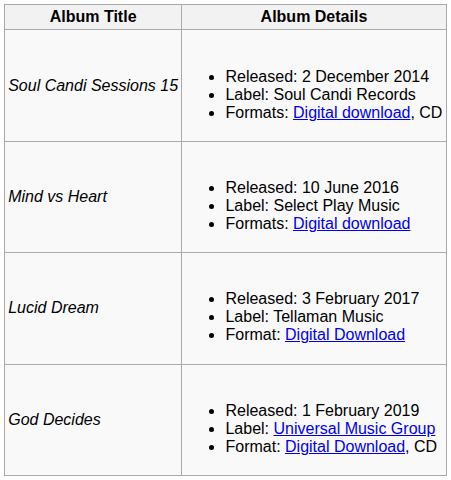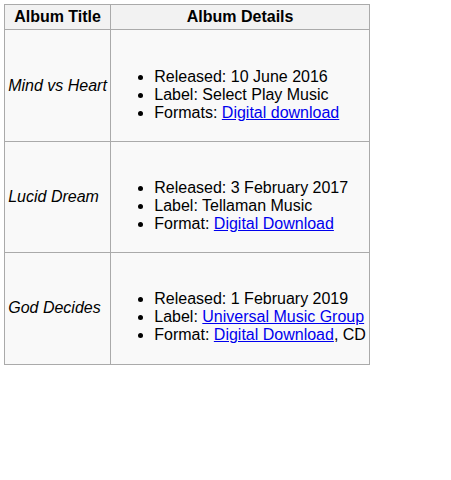 <table class="wikitable">
 <tr>
 <th>Album Title</th>
 <th>Album Details</th>
-</tr>
-<tr>
-<td><em>Soul Candi Sessions 15</em></td>
-<td><br><ul><li>Released: 2 December 2014</li><li>Label: Soul Candi Records</li><li>Formats: <a href='#'>Digital download</a>, CD</li></ul></td>
 </tr>
 <tr>
 <td><em>Mind vs Heart</em></td>
 <td><br><ul><li>Released: 10 June 2016</li><li>Label: Select Play Music</li><li>Formats: <a href='#'>Digital download</a></li></ul></td>
 </tr>
 <tr>
 <td><em>Lucid Dream</em></td>
 <td><br><ul><li>Released: 3 February 2017</li><li>Label: Tellaman Music</li><li>Format: <a href='#'>Digital Download</a></li></ul></td>
 </tr>
 <tr>
 <td><em>God Decides</em></td>
 <td><br><ul><li>Released: 1 February 2019</li><li>Label: <a href='#'>Universal Music Group</a></li><li>Format: <a href='#'>Digital Download</a>, CD</li></ul></td>
 </tr>
 </table>
